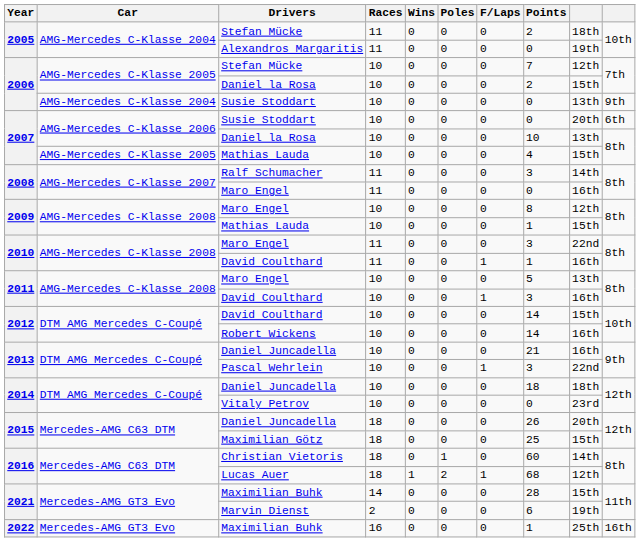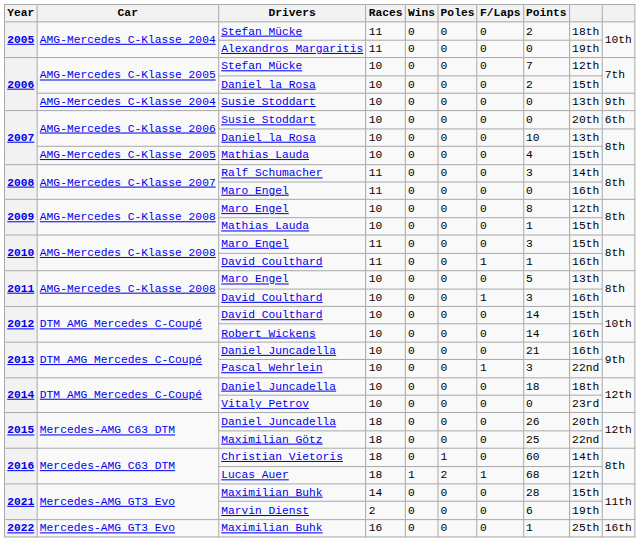 <table class="wikitable" style="font-size:85%">
 <tr>
 <th>Year</th>
 <th>Car</th>
 <th>Drivers</th>
 <th>Races</th>
 <th>Wins</th>
 <th>Poles</th>
 <th>F/Laps</th>
 <th>Points</th>
 <th></th>
 <th></th>
 </tr>
 <tr>
 <th rowspan="2"><a href='#'>2005</a></th>
 <td rowspan="2"><a href='#'>AMG-Mercedes C-Klasse 2004</a></td>
 <td> <a href='#'>Stefan Mücke</a></td>
 <td>11</td>
 <td>0</td>
 <td>0</td>
 <td>0</td>
 <td>2</td>
 <td>18th</td>
 <td rowspan="2">10th</td>
 </tr>
 <tr>
 <td> <a href='#'>Alexandros Margaritis</a></td>
 <td>11</td>
 <td>0</td>
 <td>0</td>
 <td>0</td>
 <td>0</td>
 <td>19th</td>
 </tr>
 <tr>
 <th rowspan="3"><a href='#'>2006</a></th>
 <td rowspan="2"><a href='#'>AMG-Mercedes C-Klasse 2005</a></td>
 <td> <a href='#'>Stefan Mücke</a></td>
 <td>10</td>
 <td>0</td>
 <td>0</td>
 <td>0</td>
 <td>7</td>
 <td>12th</td>
 <td rowspan="2">7th</td>
 </tr>
 <tr>
 <td> <a href='#'>Daniel la Rosa</a></td>
 <td>10</td>
 <td>0</td>
 <td>0</td>
 <td>0</td>
 <td>2</td>
 <td>15th</td>
 </tr>
 <tr>
 <td><a href='#'>AMG-Mercedes C-Klasse 2004</a></td>
 <td> <a href='#'>Susie Stoddart</a></td>
 <td>10</td>
 <td>0</td>
 <td>0</td>
 <td>0</td>
 <td>0</td>
 <td>13th</td>
 <td>9th</td>
 </tr>
 <tr>
 <th rowspan="3"><a href='#'>2007</a></th>
 <td rowspan="2"><a href='#'>AMG-Mercedes C-Klasse 2006</a></td>
 <td> <a href='#'>Susie Stoddart</a></td>
 <td>10</td>
 <td>0</td>
 <td>0</td>
 <td>0</td>
 <td>0</td>
 <td>20th</td>
 <td>6th</td>
 </tr>
 <tr>
 <td> <a href='#'>Daniel la Rosa</a></td>
 <td>10</td>
 <td>0</td>
 <td>0</td>
 <td>0</td>
 <td>10</td>
 <td>13th</td>
 <td rowspan="2">8th</td>
 </tr>
 <tr>
 <td><a href='#'>AMG-Mercedes C-Klasse 2005</a></td>
 <td> <a href='#'>Mathias Lauda</a></td>
 <td>10</td>
 <td>0</td>
 <td>0</td>
 <td>0</td>
 <td>4</td>
 <td>15th</td>
 </tr>
 <tr>
 <th rowspan="2"><a href='#'>2008</a></th>
 <td rowspan="2"><a href='#'>AMG-Mercedes C-Klasse 2007</a></td>
 <td> <a href='#'>Ralf Schumacher</a></td>
 <td>11</td>
 <td>0</td>
 <td>0</td>
 <td>0</td>
 <td>3</td>
 <td>14th</td>
 <td rowspan="2">8th</td>
 </tr>
 <tr>
 <td> <a href='#'>Maro Engel</a></td>
 <td>11</td>
 <td>0</td>
 <td>0</td>
 <td>0</td>
 <td>0</td>
 <td>16th</td>
 </tr>
 <tr>
 <th rowspan="2"><a href='#'>2009</a></th>
 <td rowspan="2"><a href='#'>AMG-Mercedes C-Klasse 2008</a></td>
 <td> <a href='#'>Maro Engel</a></td>
 <td>10</td>
 <td>0</td>
 <td>0</td>
 <td>0</td>
 <td>8</td>
 <td>12th</td>
 <td rowspan="2">8th</td>
 </tr>
 <tr>
 <td> <a href='#'>Mathias Lauda</a></td>
 <td>10</td>
 <td>0</td>
 <td>0</td>
 <td>0</td>
 <td>1</td>
 <td>15th</td>
 </tr>
 <tr>
 <th rowspan="2"><a href='#'>2010</a></th>
 <td rowspan="2"><a href='#'>AMG-Mercedes C-Klasse 2008</a></td>
 <td> <a href='#'>Maro Engel</a></td>
 <td>11</td>
 <td>0</td>
 <td>0</td>
 <td>0</td>
 <td>3</td>
-<td>22nd</td>
+<td>15th</td>
 <td rowspan="2">8th</td>
 </tr>
 <tr>
 <td> <a href='#'>David Coulthard</a></td>
 <td>11</td>
 <td>0</td>
 <td>0</td>
 <td>1</td>
 <td>1</td>
 <td>16th</td>
 </tr>
 <tr>
 <th rowspan="2"><a href='#'>2011</a></th>
 <td rowspan="2"><a href='#'>AMG-Mercedes C-Klasse 2008</a></td>
 <td> <a href='#'>Maro Engel</a></td>
 <td>10</td>
 <td>0</td>
 <td>0</td>
 <td>0</td>
 <td>5</td>
 <td>13th</td>
 <td rowspan="2">8th</td>
 </tr>
 <tr>
 <td> <a href='#'>David Coulthard</a></td>
 <td>10</td>
 <td>0</td>
 <td>0</td>
 <td>1</td>
 <td>3</td>
 <td>16th</td>
 </tr>
 <tr>
 <th rowspan="2"><a href='#'>2012</a></th>
 <td rowspan="2"><a href='#'>DTM AMG Mercedes C-Coupé</a></td>
 <td> <a href='#'>David Coulthard</a></td>
 <td>10</td>
 <td>0</td>
 <td>0</td>
 <td>0</td>
 <td>14</td>
 <td>15th</td>
 <td rowspan="2">10th</td>
 </tr>
 <tr>
 <td> <a href='#'>Robert Wickens</a></td>
 <td>10</td>
 <td>0</td>
 <td>0</td>
 <td>0</td>
 <td>14</td>
 <td>16th</td>
 </tr>
 <tr>
 <th rowspan="2"><a href='#'>2013</a></th>
 <td rowspan="2"><a href='#'>DTM AMG Mercedes C-Coupé</a></td>
 <td> <a href='#'>Daniel Juncadella</a></td>
 <td>10</td>
 <td>0</td>
 <td>0</td>
 <td>0</td>
 <td>21</td>
 <td>16th</td>
 <td rowspan="2">9th</td>
 </tr>
 <tr>
 <td> <a href='#'>Pascal Wehrlein</a></td>
 <td>10</td>
 <td>0</td>
 <td>0</td>
 <td>1</td>
 <td>3</td>
 <td>22nd</td>
 </tr>
 <tr>
 <th rowspan="2"><a href='#'>2014</a></th>
 <td rowspan="2"><a href='#'>DTM AMG Mercedes C-Coupé</a></td>
 <td> <a href='#'>Daniel Juncadella</a></td>
 <td>10</td>
 <td>0</td>
 <td>0</td>
 <td>0</td>
 <td>18</td>
 <td>18th</td>
 <td rowspan="2">12th</td>
 </tr>
 <tr>
 <td> <a href='#'>Vitaly Petrov</a></td>
 <td>10</td>
 <td>0</td>
 <td>0</td>
 <td>0</td>
 <td>0</td>
 <td>23rd</td>
 </tr>
 <tr>
 <th rowspan="2"><a href='#'>2015</a></th>
 <td rowspan="2"><a href='#'>Mercedes-AMG C63 DTM</a></td>
 <td> <a href='#'>Daniel Juncadella</a></td>
 <td>18</td>
 <td>0</td>
 <td>0</td>
 <td>0</td>
 <td>26</td>
 <td>20th</td>
 <td rowspan="2">12th</td>
 </tr>
 <tr>
 <td> <a href='#'>Maximilian Götz</a></td>
 <td>18</td>
 <td>0</td>
 <td>0</td>
 <td>0</td>
 <td>25</td>
-<td>15th</td>
+<td>22nd</td>
 </tr>
 <tr>
 <th rowspan="2"><a href='#'>2016</a></th>
 <td rowspan="2"><a href='#'>Mercedes-AMG C63 DTM</a></td>
 <td> <a href='#'>Christian Vietoris</a></td>
 <td>18</td>
 <td>0</td>
 <td>1</td>
 <td>0</td>
 <td>60</td>
 <td>14th</td>
 <td rowspan="2">8th</td>
 </tr>
 <tr>
 <td> <a href='#'>Lucas Auer</a></td>
 <td>18</td>
 <td>1</td>
 <td>2</td>
 <td>1</td>
 <td>68</td>
 <td>12th</td>
 </tr>
 <tr>
 <th rowspan="2"><a href='#'>2021</a></th>
 <td rowspan="2"><a href='#'>Mercedes-AMG GT3 Evo</a></td>
 <td> <a href='#'>Maximilian Buhk</a></td>
 <td>14</td>
 <td>0</td>
 <td>0</td>
 <td>0</td>
 <td>28</td>
 <td>15th</td>
 <td rowspan="2">11th</td>
 </tr>
 <tr>
 <td> <a href='#'>Marvin Dienst</a></td>
 <td>2</td>
 <td>0</td>
 <td>0</td>
 <td>0</td>
 <td>6</td>
 <td>19th</td>
 </tr>
 <tr>
 <th><a href='#'>2022</a></th>
 <td><a href='#'>Mercedes-AMG GT3 Evo</a></td>
 <td> <a href='#'>Maximilian Buhk</a></td>
 <td>16</td>
 <td>0</td>
 <td>0</td>
 <td>0</td>
 <td>1</td>
 <td>25th</td>
 <td>16th</td>
 </tr>
 </table>
